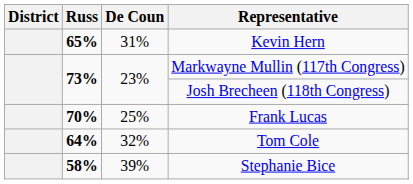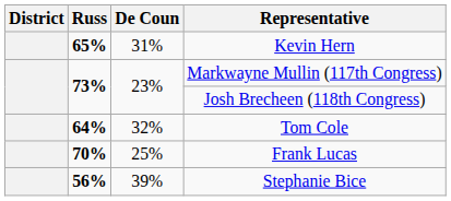 <table class=wikitable>
 <tr>
 <th>District</th>
 <th>Russ</th>
 <th>De Coun</th>
 <th>Representative</th>
 </tr>
 <tr align=center>
 <th></th>
 <td><strong>65%</strong></td>
 <td>31%</td>
 <td><a href='#'>Kevin Hern</a></td>
 </tr>
 <tr align=center>
 <th rowspan=2 ></th>
 <td rowspan=2><strong>73%</strong></td>
 <td rowspan=2>23%</td>
 <td><a href='#'>Markwayne Mullin</a> (<a href='#'>117th Congress</a>)</td>
 </tr>
 <tr align=center>
 <td><a href='#'>Josh Brecheen</a> (<a href='#'>118th Congress</a>)</td>
 </tr>
 <tr align=center>
 <th></th>
+<td><strong>64%</strong></td>
+<td>32%</td>
+<td><a href='#'>Tom Cole</a></td>
+</tr>
+<tr align=center>
+<th></th>
 <td><strong>70%</strong></td>
 <td>25%</td>
 <td><a href='#'>Frank Lucas</a></td>
 </tr>
 <tr align=center>
 <th></th>
-<td><strong>64%</strong></td>
-<td>32%</td>
-<td><a href='#'>Tom Cole</a></td>
-</tr>
-<tr align=center>
-<th></th>
-<td><strong>58%</strong></td>
+<td><strong>56%</strong></td>
 <td>39%</td>
 <td><a href='#'>Stephanie Bice</a></td>
 </tr>
 </table>
